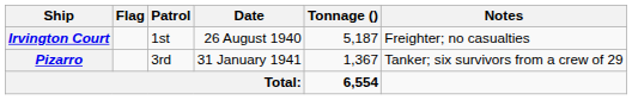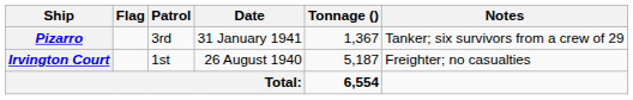 <table class="wikitable plainrowheaders">
 <tr>
 <th scope="col">Ship</th>
 <th scope="col">Flag</th>
 <th scope="col">Patrol</th>
 <th scope="col">Date</th>
 <th scope="col">Tonnage (<a href='#'></a>)</th>
 <th scope="col">Notes</th>
 </tr>
 <tr>
+<th scope="row"><a href='#'><em>Pizarro</em></a></th>
+<td></td>
+<td>3rd</td>
+<td style="text-align: right;">31 January 1941</td>
+<td style="text-align: right;">1,367</td>
+<td>Tanker; six survivors from a crew of 29</td>
+</tr>
+<tr>
 <th scope="row"><a href='#'><em>Irvington Court</em></a></th>
 <td></td>
 <td>1st</td>
 <td style="text-align: right;">26 August 1940</td>
 <td style="text-align: right;">5,187</td>
 <td>Freighter; no casualties</td>
 </tr>
 <tr>
-<th scope="row"><a href='#'><em>Pizarro</em></a></th>
-<td></td>
-<td>3rd</td>
-<td style="text-align: right;">31 January 1941</td>
-<td style="text-align: right;">1,367</td>
-<td>Tanker; six survivors from a crew of 29</td>
-</tr>
-<tr>
 <th scope="row" colspan=4 style="text-align: right; font-weight: bold;">Total:</th>
 <td style="text-align: right; font-weight: bold;">6,554</td>
 <td></td>
 </tr>
 </table>
